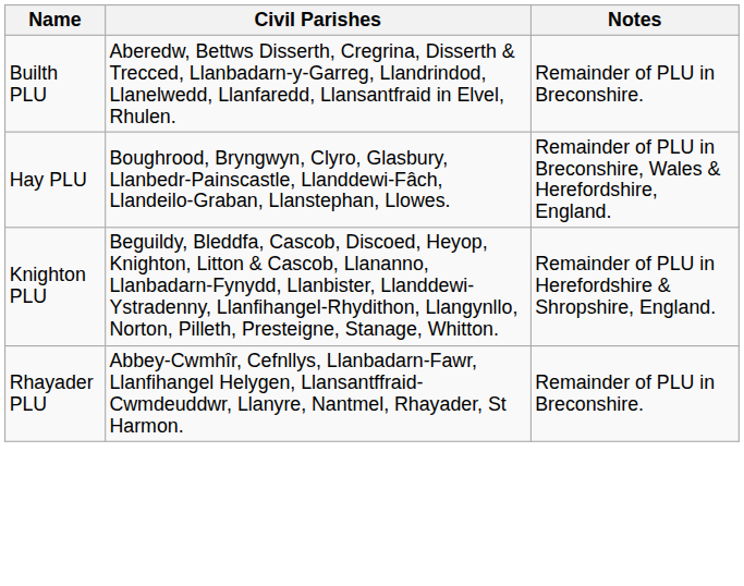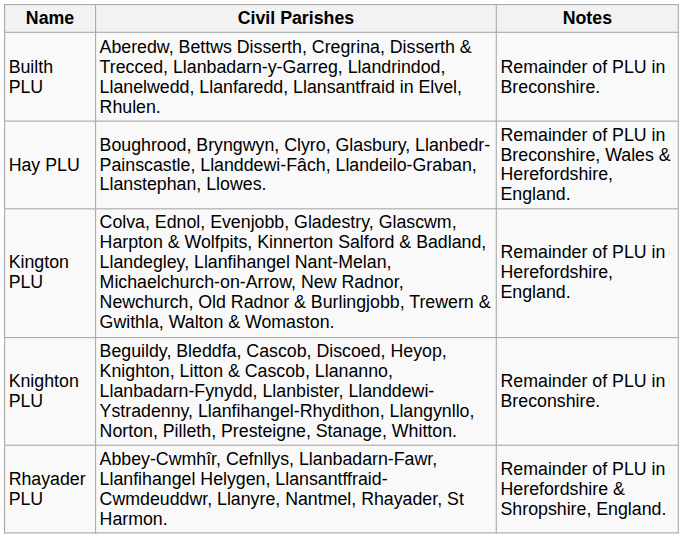 <table class="wikitable">
 <tr>
 <th>Name</th>
 <th>Civil Parishes</th>
 <th>Notes</th>
 </tr>
 <tr>
 <td>Builth PLU</td>
 <td>Aberedw, Bettws Disserth, Cregrina, Disserth & Trecced, Llanbadarn-y-Garreg, Llandrindod, Llanelwedd, Llanfaredd, Llansantfraid in Elvel, Rhulen.</td>
 <td>Remainder of PLU in Breconshire.</td>
 </tr>
 <tr>
 <td>Hay PLU</td>
 <td>Boughrood, Bryngwyn, Clyro, Glasbury, Llanbedr-Painscastle, Llanddewi-Fâch, Llandeilo-Graban, Llanstephan, Llowes.</td>
 <td>Remainder of PLU in Breconshire, Wales & Herefordshire, England.</td>
 </tr>
 <tr>
+<td>Kington PLU</td>
+<td>Colva, Ednol, Evenjobb, Gladestry, Glascwm, Harpton & Wolfpits, Kinnerton Salford & Badland, Llandegley, Llanfihangel Nant-Melan, Michaelchurch-on-Arrow, New Radnor, Newchurch, Old Radnor & Burlingjobb, Trewern & Gwithla, Walton & Womaston.</td>
+<td>Remainder of PLU in Herefordshire, England.</td>
+</tr>
+<tr>
 <td>Knighton PLU</td>
 <td>Beguildy, Bleddfa, Cascob, Discoed, Heyop, Knighton, Litton & Cascob, Llananno, Llanbadarn-Fynydd, Llanbister, Llanddewi-Ystradenny, Llanfihangel-Rhydithon, Llangynllo, Norton, Pilleth, Presteigne, Stanage, Whitton.</td>
-<td>Remainder of PLU in Herefordshire & Shropshire, England.</td>
+<td>Remainder of PLU in Breconshire.</td>
 </tr>
 <tr>
 <td>Rhayader PLU</td>
 <td>Abbey-Cwmhîr, Cefnllys, Llanbadarn-Fawr, Llanfihangel Helygen, Llansantffraid-Cwmdeuddwr, Llanyre, Nantmel, Rhayader, St Harmon.</td>
-<td>Remainder of PLU in Breconshire.</td>
+<td>Remainder of PLU in Herefordshire & Shropshire, England.</td>
 </tr>
 </table>
